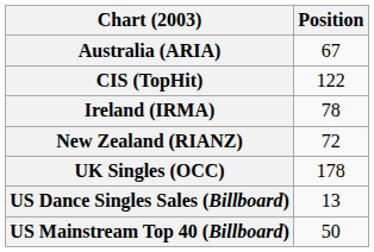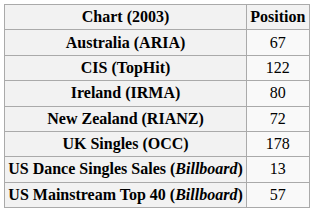 <table class="wikitable sortable plainrowheaders" style="text-align:center">
 <tr>
 <th>Chart (2003)</th>
 <th>Position</th>
 </tr>
 <tr>
 <th scope="row">Australia (ARIA)</th>
 <td>67</td>
 </tr>
 <tr>
 <th scope="row">CIS (TopHit)</th>
 <td>122</td>
 </tr>
 <tr>
 <th scope="row">Ireland (IRMA)</th>
-<td>78</td>
+<td>80</td>
 </tr>
 <tr>
 <th scope="row">New Zealand (RIANZ)</th>
 <td>72</td>
 </tr>
 <tr>
 <th scope="row">UK Singles (OCC)</th>
 <td>178</td>
 </tr>
 <tr>
 <th scope="row">US Dance Singles Sales (<em>Billboard</em>)</th>
 <td>13</td>
 </tr>
 <tr>
 <th scope="row">US Mainstream Top 40 (<em>Billboard</em>)</th>
-<td>50</td>
+<td>57</td>
 </tr>
 </table>
